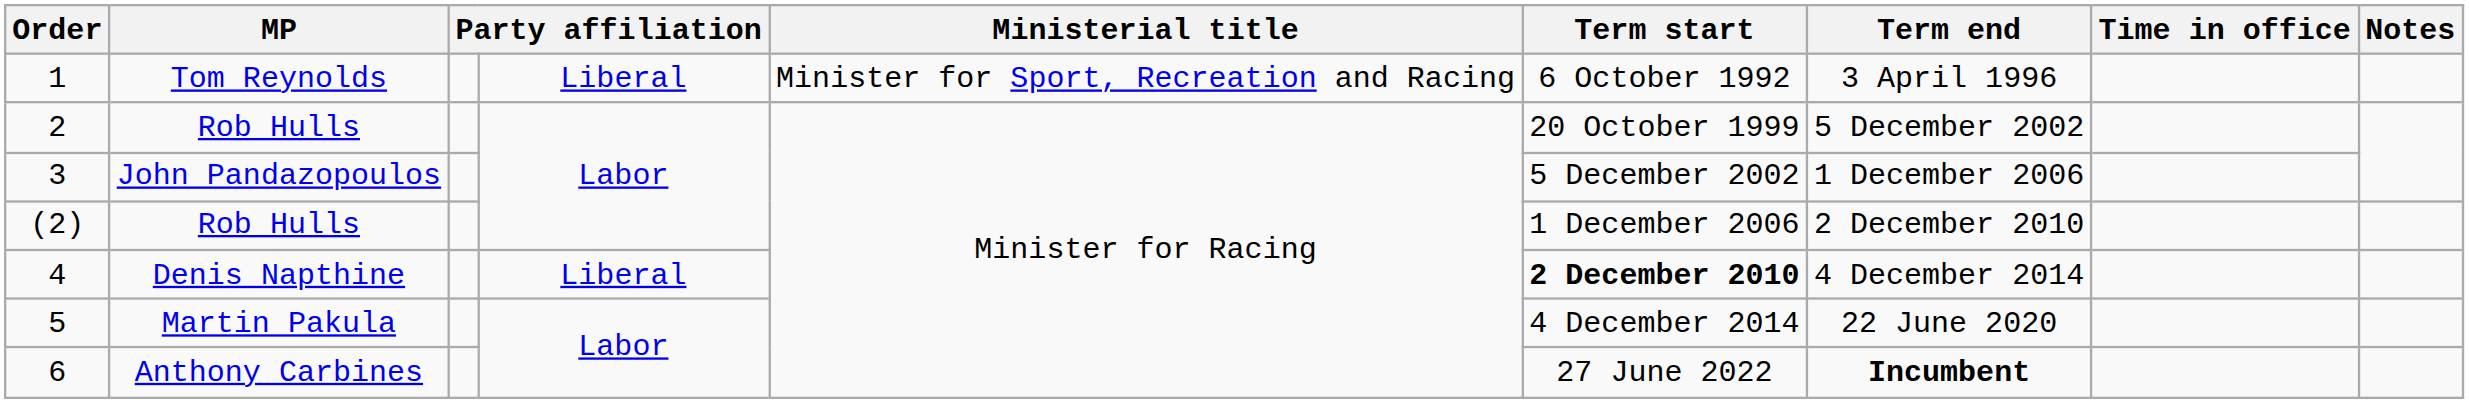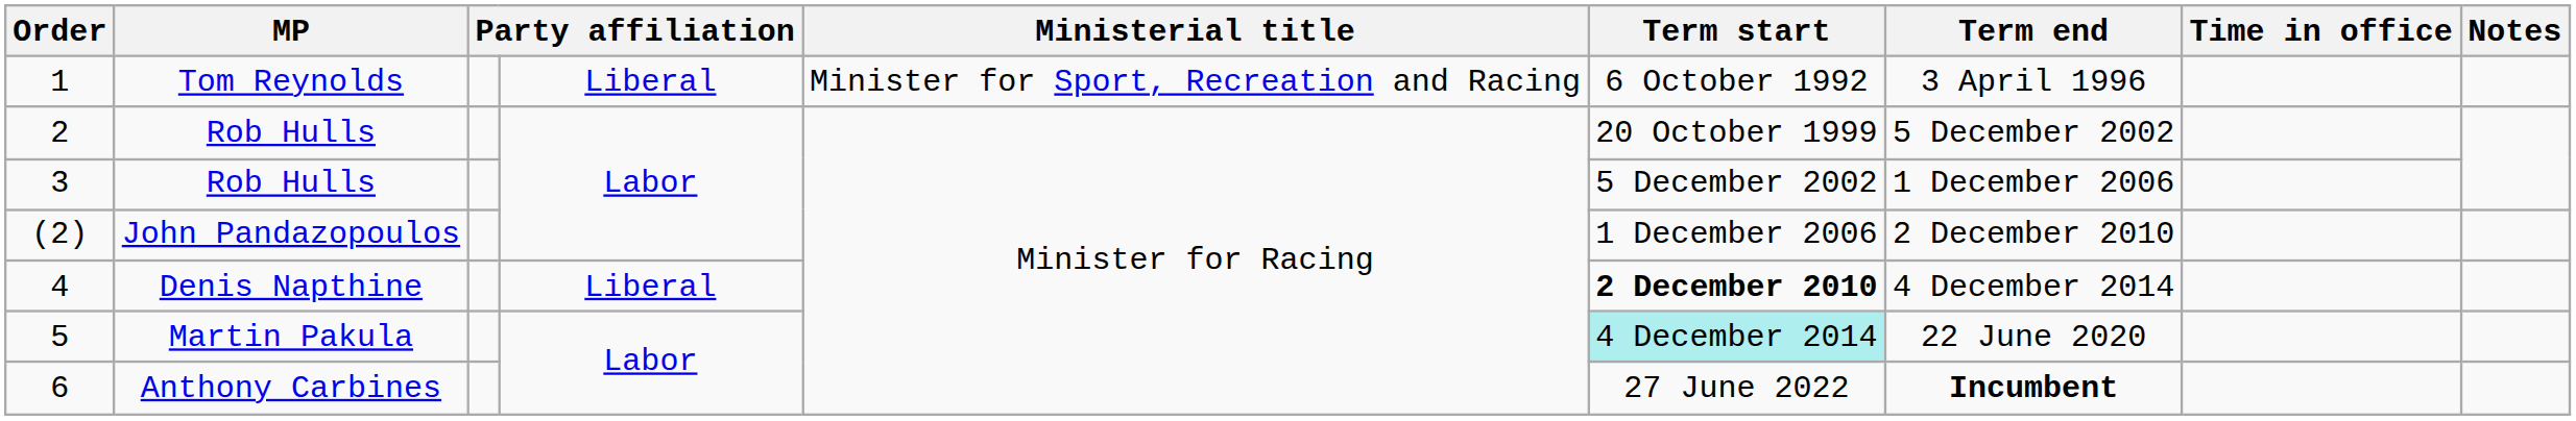 <table class="wikitable" style="text-align:center">
 <tr>
 <th>Order</th>
 <th>MP</th>
 <th colspan="2">Party affiliation</th>
 <th>Ministerial title</th>
 <th>Term start</th>
 <th>Term end</th>
 <th>Time in office</th>
 <th>Notes</th>
 </tr>
 <tr>
 <td>1</td>
 <td><a href='#'>Tom Reynolds</a> </td>
 <td></td>
 <td><a href='#'>Liberal</a></td>
 <td>Minister for <a href='#'>Sport, Recreation</a> and Racing</td>
 <td>6 October 1992</td>
 <td>3 April 1996</td>
 <td></td>
 <td></td>
 </tr>
 <tr>
 <td>2</td>
 <td><a href='#'>Rob Hulls</a> </td>
 <td></td>
 <td rowspan="3"><a href='#'>Labor</a></td>
 <td rowspan="6">Minister for Racing</td>
 <td>20 October 1999</td>
 <td>5 December 2002</td>
 <td></td>
 <td rowspan="2"></td>
 </tr>
 <tr>
 <td>3</td>
-<td><a href='#'>John Pandazopoulos</a> </td>
+<td><a href='#'>Rob Hulls</a> </td>
 <td></td>
 <td>5 December 2002</td>
 <td>1 December 2006</td>
 <td></td>
 </tr>
 <tr>
 <td>(2)</td>
-<td><a href='#'>Rob Hulls</a> </td>
+<td><a href='#'>John Pandazopoulos</a> </td>
 <td></td>
 <td>1 December 2006</td>
 <td>2 December 2010</td>
 <td></td>
 <td></td>
 </tr>
 <tr>
 <td>4</td>
 <td><a href='#'>Denis Napthine</a> </td>
 <td></td>
 <td><a href='#'>Liberal</a></td>
 <td><strong>2 December 2010</strong></td>
 <td>4 December 2014</td>
 <td></td>
 <td></td>
 </tr>
 <tr>
 <td>5</td>
 <td><a href='#'>Martin Pakula</a> </td>
 <td></td>
 <td rowspan="2"><a href='#'>Labor</a></td>
-<td>4 December 2014</td>
+<td style="background: paleturquoise;">4 December 2014</td>
 <td>22 June 2020</td>
 <td></td>
 <td></td>
 </tr>
 <tr>
 <td>6</td>
 <td><a href='#'>Anthony Carbines</a> </td>
 <td></td>
 <td>27 June 2022</td>
 <td><strong>Incumbent</strong></td>
 <td></td>
 <td></td>
 </tr>
 </table>
